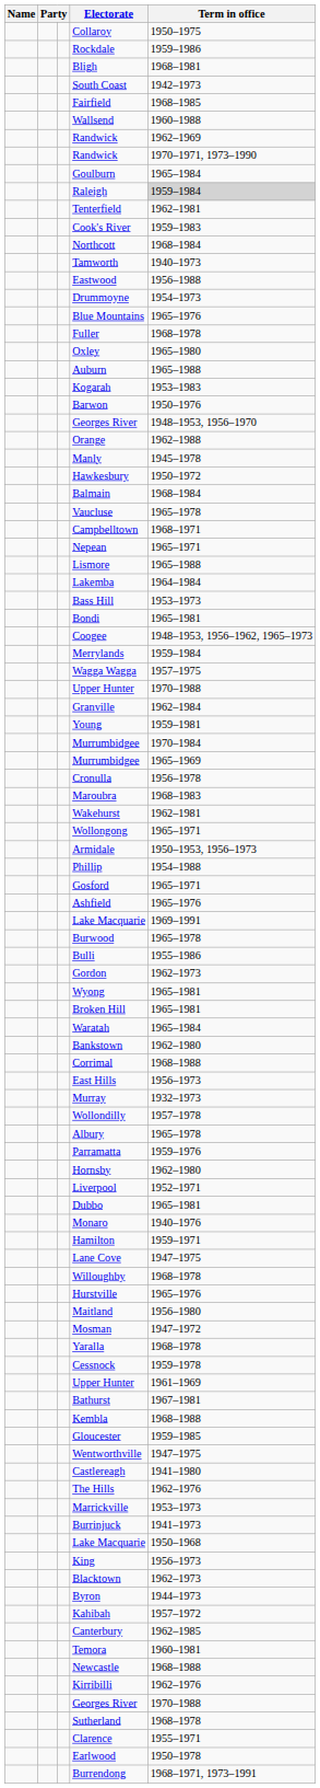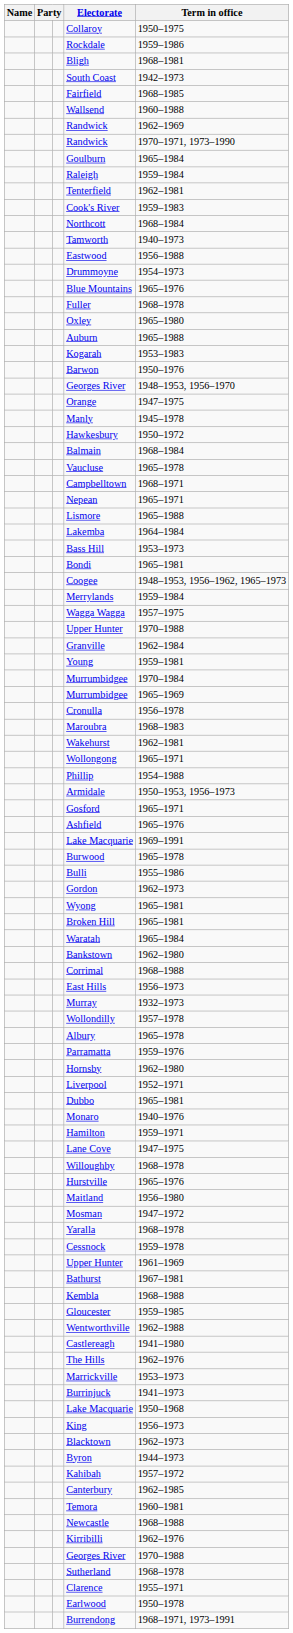 <table class="wikitable sortable">
 <tr>
 <th>Name</th>
 <th colspan=2>Party</th>
 <th><a href='#'>Electorate</a></th>
 <th>Term in office</th>
 </tr>
 <tr>
 <td></td>
 <td> </td>
 <td></td>
 <td><a href='#'>Collaroy</a></td>
 <td>1950–1975</td>
 </tr>
 <tr>
 <td></td>
 <td> </td>
 <td></td>
 <td><a href='#'>Rockdale</a></td>
 <td>1959–1986</td>
 </tr>
 <tr>
 <td></td>
 <td> </td>
 <td></td>
 <td><a href='#'>Bligh</a></td>
 <td>1968–1981</td>
 </tr>
 <tr>
 <td></td>
 <td> </td>
 <td></td>
 <td><a href='#'>South Coast</a></td>
 <td>1942–1973</td>
 </tr>
 <tr>
 <td></td>
 <td> </td>
 <td></td>
 <td><a href='#'>Fairfield</a></td>
 <td>1968–1985</td>
 </tr>
 <tr>
 <td></td>
 <td> </td>
 <td></td>
 <td><a href='#'>Wallsend</a></td>
 <td>1960–1988</td>
 </tr>
 <tr>
 <td></td>
 <td> </td>
 <td></td>
 <td><a href='#'>Randwick</a></td>
 <td>1962–1969</td>
 </tr>
 <tr>
 <td></td>
 <td> </td>
 <td></td>
 <td><a href='#'>Randwick</a></td>
 <td>1970–1971, 1973–1990</td>
 </tr>
 <tr>
 <td></td>
 <td> </td>
 <td></td>
 <td><a href='#'>Goulburn</a></td>
 <td>1965–1984</td>
 </tr>
 <tr>
 <td></td>
 <td> </td>
 <td></td>
 <td><a href='#'>Raleigh</a></td>
-<td style="background: lightgrey;">1959–1984</td>
+<td>1959–1984</td>
 </tr>
 <tr>
 <td></td>
 <td> </td>
 <td></td>
 <td><a href='#'>Tenterfield</a></td>
 <td>1962–1981</td>
 </tr>
 <tr>
 <td></td>
 <td> </td>
 <td></td>
 <td><a href='#'>Cook's River</a></td>
 <td>1959–1983</td>
 </tr>
 <tr>
 <td></td>
 <td> </td>
 <td></td>
 <td><a href='#'>Northcott</a></td>
 <td>1968–1984</td>
 </tr>
 <tr>
 <td></td>
 <td> </td>
 <td></td>
 <td><a href='#'>Tamworth</a></td>
 <td>1940–1973</td>
 </tr>
 <tr>
 <td></td>
 <td> </td>
 <td></td>
 <td><a href='#'>Eastwood</a></td>
 <td>1956–1988</td>
 </tr>
 <tr>
 <td></td>
 <td> </td>
 <td></td>
 <td><a href='#'>Drummoyne</a></td>
 <td>1954–1973</td>
 </tr>
 <tr>
 <td></td>
 <td> </td>
 <td></td>
 <td><a href='#'>Blue Mountains</a></td>
 <td>1965–1976</td>
 </tr>
 <tr>
 <td></td>
 <td> </td>
 <td></td>
 <td><a href='#'>Fuller</a></td>
 <td>1968–1978</td>
 </tr>
 <tr>
 <td></td>
 <td> </td>
 <td></td>
 <td><a href='#'>Oxley</a></td>
 <td>1965–1980</td>
 </tr>
 <tr>
 <td></td>
 <td> </td>
 <td></td>
 <td><a href='#'>Auburn</a></td>
 <td>1965–1988</td>
 </tr>
 <tr>
 <td></td>
 <td> </td>
 <td></td>
 <td><a href='#'>Kogarah</a></td>
 <td>1953–1983</td>
 </tr>
 <tr>
 <td></td>
 <td> </td>
 <td></td>
 <td><a href='#'>Barwon</a></td>
 <td>1950–1976</td>
 </tr>
 <tr>
 <td></td>
 <td> </td>
 <td></td>
 <td><a href='#'>Georges River</a></td>
 <td>1948–1953, 1956–1970</td>
 </tr>
 <tr>
 <td></td>
 <td> </td>
 <td></td>
 <td><a href='#'>Orange</a></td>
-<td>1962–1988</td>
+<td>1947–1975</td>
 </tr>
 <tr>
 <td></td>
 <td> </td>
 <td></td>
 <td><a href='#'>Manly</a></td>
 <td>1945–1978</td>
 </tr>
 <tr>
 <td></td>
 <td> </td>
 <td></td>
 <td><a href='#'>Hawkesbury</a></td>
 <td>1950–1972</td>
 </tr>
 <tr>
 <td></td>
 <td> </td>
 <td></td>
 <td><a href='#'>Balmain</a></td>
 <td>1968–1984</td>
 </tr>
 <tr>
 <td></td>
 <td> </td>
 <td></td>
 <td><a href='#'>Vaucluse</a></td>
 <td>1965–1978</td>
 </tr>
 <tr>
 <td></td>
 <td> </td>
 <td></td>
 <td><a href='#'>Campbelltown</a></td>
 <td>1968–1971</td>
 </tr>
 <tr>
 <td></td>
 <td> </td>
 <td></td>
 <td><a href='#'>Nepean</a></td>
 <td>1965–1971</td>
 </tr>
 <tr>
 <td></td>
 <td> </td>
 <td></td>
 <td><a href='#'>Lismore</a></td>
 <td>1965–1988</td>
 </tr>
 <tr>
 <td></td>
 <td> </td>
 <td></td>
 <td><a href='#'>Lakemba</a></td>
 <td>1964–1984</td>
 </tr>
 <tr>
 <td></td>
 <td> </td>
 <td></td>
 <td><a href='#'>Bass Hill</a></td>
 <td>1953–1973</td>
 </tr>
 <tr>
 <td></td>
 <td> </td>
 <td></td>
 <td><a href='#'>Bondi</a></td>
 <td>1965–1981</td>
 </tr>
 <tr>
 <td></td>
 <td> </td>
 <td></td>
 <td><a href='#'>Coogee</a></td>
 <td>1948–1953, 1956–1962, 1965–1973</td>
 </tr>
 <tr>
 <td></td>
 <td> </td>
 <td></td>
 <td><a href='#'>Merrylands</a></td>
 <td>1959–1984</td>
 </tr>
 <tr>
 <td></td>
 <td> </td>
 <td></td>
 <td><a href='#'>Wagga Wagga</a></td>
 <td>1957–1975</td>
 </tr>
 <tr>
 <td></td>
 <td> </td>
 <td></td>
 <td><a href='#'>Upper Hunter</a></td>
 <td>1970–1988</td>
 </tr>
 <tr>
 <td></td>
 <td> </td>
 <td></td>
 <td><a href='#'>Granville</a></td>
 <td>1962–1984</td>
 </tr>
 <tr>
 <td></td>
 <td> </td>
 <td></td>
 <td><a href='#'>Young</a></td>
 <td>1959–1981</td>
 </tr>
 <tr>
 <td></td>
 <td> </td>
 <td></td>
 <td><a href='#'>Murrumbidgee</a></td>
 <td>1970–1984</td>
 </tr>
 <tr>
 <td></td>
 <td> </td>
 <td></td>
 <td><a href='#'>Murrumbidgee</a></td>
 <td>1965–1969</td>
 </tr>
 <tr>
 <td></td>
 <td> </td>
 <td></td>
 <td><a href='#'>Cronulla</a></td>
 <td>1956–1978</td>
 </tr>
 <tr>
 <td></td>
 <td> </td>
 <td></td>
 <td><a href='#'>Maroubra</a></td>
 <td>1968–1983</td>
 </tr>
 <tr>
 <td></td>
 <td> </td>
 <td></td>
 <td><a href='#'>Wakehurst</a></td>
 <td>1962–1981</td>
 </tr>
 <tr>
 <td></td>
 <td> </td>
 <td></td>
 <td><a href='#'>Wollongong</a></td>
 <td>1965–1971</td>
 </tr>
 <tr>
 <td></td>
 <td> </td>
 <td></td>
-<td><a href='#'>Armidale</a></td>
-<td>1950–1953, 1956–1973</td>
+<td><a href='#'>Phillip</a></td>
+<td>1954–1988</td>
 </tr>
 <tr>
 <td></td>
 <td> </td>
 <td></td>
-<td><a href='#'>Phillip</a></td>
-<td>1954–1988</td>
+<td><a href='#'>Armidale</a></td>
+<td>1950–1953, 1956–1973</td>
 </tr>
 <tr>
 <td></td>
 <td> </td>
 <td></td>
 <td><a href='#'>Gosford</a></td>
 <td>1965–1971</td>
 </tr>
 <tr>
 <td></td>
 <td> </td>
 <td></td>
 <td><a href='#'>Ashfield</a></td>
 <td>1965–1976</td>
 </tr>
 <tr>
 <td></td>
 <td> </td>
 <td></td>
 <td><a href='#'>Lake Macquarie</a></td>
 <td>1969–1991</td>
 </tr>
 <tr>
 <td></td>
 <td> </td>
 <td></td>
 <td><a href='#'>Burwood</a></td>
 <td>1965–1978</td>
 </tr>
 <tr>
 <td></td>
 <td> </td>
 <td></td>
 <td><a href='#'>Bulli</a></td>
 <td>1955–1986</td>
 </tr>
 <tr>
 <td></td>
 <td> </td>
 <td></td>
 <td><a href='#'>Gordon</a></td>
 <td>1962–1973</td>
 </tr>
 <tr>
 <td></td>
 <td> </td>
 <td></td>
 <td><a href='#'>Wyong</a></td>
 <td>1965–1981</td>
 </tr>
 <tr>
 <td></td>
 <td> </td>
 <td></td>
 <td><a href='#'>Broken Hill</a></td>
 <td>1965–1981</td>
 </tr>
 <tr>
 <td></td>
 <td> </td>
 <td></td>
 <td><a href='#'>Waratah</a></td>
 <td>1965–1984</td>
 </tr>
 <tr>
 <td></td>
 <td> </td>
 <td></td>
 <td><a href='#'>Bankstown</a></td>
 <td>1962–1980</td>
 </tr>
 <tr>
 <td></td>
 <td> </td>
 <td></td>
 <td><a href='#'>Corrimal</a></td>
 <td>1968–1988</td>
 </tr>
 <tr>
 <td></td>
 <td> </td>
 <td></td>
 <td><a href='#'>East Hills</a></td>
 <td>1956–1973</td>
 </tr>
 <tr>
 <td></td>
 <td> </td>
 <td></td>
 <td><a href='#'>Murray</a></td>
 <td>1932–1973</td>
 </tr>
 <tr>
 <td></td>
 <td> </td>
 <td></td>
 <td><a href='#'>Wollondilly</a></td>
 <td>1957–1978</td>
 </tr>
 <tr>
 <td></td>
 <td> </td>
 <td></td>
 <td><a href='#'>Albury</a></td>
 <td>1965–1978</td>
 </tr>
 <tr>
 <td></td>
 <td> </td>
 <td></td>
 <td><a href='#'>Parramatta</a></td>
 <td>1959–1976</td>
 </tr>
 <tr>
 <td></td>
 <td> </td>
 <td></td>
 <td><a href='#'>Hornsby</a></td>
 <td>1962–1980</td>
 </tr>
 <tr>
 <td></td>
 <td> </td>
 <td></td>
 <td><a href='#'>Liverpool</a></td>
 <td>1952–1971</td>
 </tr>
 <tr>
 <td></td>
 <td> </td>
 <td></td>
 <td><a href='#'>Dubbo</a></td>
 <td>1965–1981</td>
 </tr>
 <tr>
 <td></td>
 <td> </td>
 <td></td>
 <td><a href='#'>Monaro</a></td>
 <td>1940–1976</td>
 </tr>
 <tr>
 <td></td>
 <td> </td>
 <td></td>
 <td><a href='#'>Hamilton</a></td>
 <td>1959–1971</td>
 </tr>
 <tr>
 <td></td>
 <td> </td>
 <td></td>
 <td><a href='#'>Lane Cove</a></td>
 <td>1947–1975</td>
 </tr>
 <tr>
 <td></td>
 <td> </td>
 <td></td>
 <td><a href='#'>Willoughby</a></td>
 <td>1968–1978</td>
 </tr>
 <tr>
 <td></td>
 <td> </td>
 <td></td>
 <td><a href='#'>Hurstville</a></td>
 <td>1965–1976</td>
 </tr>
 <tr>
 <td></td>
 <td> </td>
 <td></td>
 <td><a href='#'>Maitland</a></td>
 <td>1956–1980</td>
 </tr>
 <tr>
 <td></td>
 <td> </td>
 <td></td>
 <td><a href='#'>Mosman</a></td>
 <td>1947–1972</td>
 </tr>
 <tr>
 <td></td>
 <td> </td>
 <td></td>
 <td><a href='#'>Yaralla</a></td>
 <td>1968–1978</td>
 </tr>
 <tr>
 <td></td>
 <td> </td>
 <td></td>
 <td><a href='#'>Cessnock</a></td>
 <td>1959–1978</td>
 </tr>
 <tr>
 <td></td>
 <td> </td>
 <td></td>
 <td><a href='#'>Upper Hunter</a></td>
 <td>1961–1969</td>
 </tr>
 <tr>
 <td></td>
 <td> </td>
 <td></td>
 <td><a href='#'>Bathurst</a></td>
 <td>1967–1981</td>
 </tr>
 <tr>
 <td></td>
 <td> </td>
 <td></td>
 <td><a href='#'>Kembla</a></td>
 <td>1968–1988</td>
 </tr>
 <tr>
 <td></td>
 <td> </td>
 <td></td>
 <td><a href='#'>Gloucester</a></td>
 <td>1959–1985</td>
 </tr>
 <tr>
 <td></td>
 <td> </td>
 <td></td>
 <td><a href='#'>Wentworthville</a></td>
-<td>1947–1975</td>
+<td>1962–1988</td>
 </tr>
 <tr>
 <td></td>
 <td> </td>
 <td></td>
 <td><a href='#'>Castlereagh</a></td>
 <td>1941–1980</td>
 </tr>
 <tr>
 <td></td>
 <td> </td>
 <td></td>
 <td><a href='#'>The Hills</a></td>
 <td>1962–1976</td>
 </tr>
 <tr>
 <td></td>
 <td> </td>
 <td></td>
 <td><a href='#'>Marrickville</a></td>
 <td>1953–1973</td>
 </tr>
 <tr>
 <td></td>
 <td> </td>
 <td></td>
 <td><a href='#'>Burrinjuck</a></td>
 <td>1941–1973</td>
 </tr>
 <tr>
 <td></td>
 <td> </td>
 <td></td>
 <td><a href='#'>Lake Macquarie</a></td>
 <td>1950–1968</td>
 </tr>
 <tr>
 <td></td>
 <td> </td>
 <td></td>
 <td><a href='#'>King</a></td>
 <td>1956–1973</td>
 </tr>
 <tr>
 <td></td>
 <td> </td>
 <td></td>
 <td><a href='#'>Blacktown</a></td>
 <td>1962–1973</td>
 </tr>
 <tr>
 <td></td>
 <td> </td>
 <td></td>
 <td><a href='#'>Byron</a></td>
 <td>1944–1973</td>
 </tr>
 <tr>
 <td></td>
 <td> </td>
 <td></td>
 <td><a href='#'>Kahibah</a></td>
 <td>1957–1972</td>
 </tr>
 <tr>
 <td></td>
 <td> </td>
 <td></td>
 <td><a href='#'>Canterbury</a></td>
 <td>1962–1985</td>
 </tr>
 <tr>
 <td></td>
 <td> </td>
 <td></td>
 <td><a href='#'>Temora</a></td>
 <td>1960–1981</td>
 </tr>
 <tr>
 <td></td>
 <td> </td>
 <td></td>
 <td><a href='#'>Newcastle</a></td>
 <td>1968–1988</td>
 </tr>
 <tr>
 <td></td>
 <td> </td>
 <td></td>
 <td><a href='#'>Kirribilli</a></td>
 <td>1962–1976</td>
 </tr>
 <tr>
 <td></td>
 <td> </td>
 <td></td>
 <td><a href='#'>Georges River</a></td>
 <td>1970–1988</td>
 </tr>
 <tr>
 <td></td>
 <td> </td>
 <td></td>
 <td><a href='#'>Sutherland</a></td>
 <td>1968–1978</td>
 </tr>
 <tr>
 <td></td>
 <td> </td>
 <td></td>
 <td><a href='#'>Clarence</a></td>
 <td>1955–1971</td>
 </tr>
 <tr>
 <td></td>
 <td> </td>
 <td></td>
 <td><a href='#'>Earlwood</a></td>
 <td>1950–1978</td>
 </tr>
 <tr>
 <td></td>
 <td> </td>
 <td></td>
 <td><a href='#'>Burrendong</a></td>
 <td>1968–1971, 1973–1991</td>
 </tr>
 </table>
